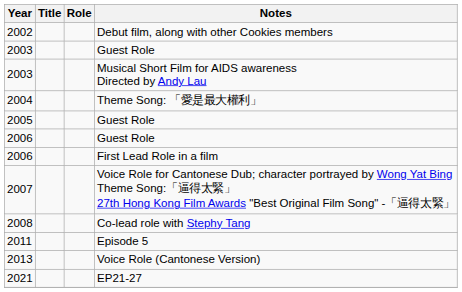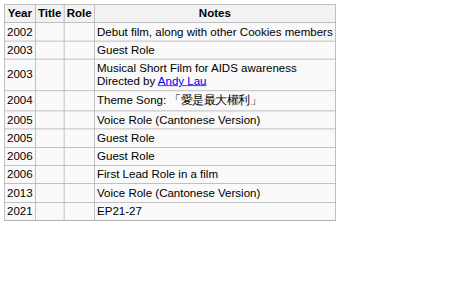 <table class="wikitable sortable">
 <tr>
 <th>Year</th>
 <th>Title</th>
 <th>Role</th>
 <th class = "unsortable">Notes</th>
 </tr>
 <tr>
 <td>2002</td>
 <td></td>
 <td></td>
 <td>Debut film, along with other Cookies members</td>
 </tr>
 <tr>
 <td>2003</td>
 <td></td>
 <td></td>
 <td>Guest Role</td>
 </tr>
 <tr>
 <td>2003</td>
 <td></td>
 <td></td>
 <td>Musical Short Film for AIDS awareness<br>Directed by <a href='#'>Andy Lau</a><br></td>
 </tr>
 <tr>
 <td>2004</td>
 <td></td>
 <td></td>
 <td>Theme Song: 「愛是最大權利」</td>
 </tr>
 <tr>
 <td>2005</td>
 <td></td>
 <td></td>
+<td>Voice Role (Cantonese Version)</td>
+</tr>
+<tr>
+<td>2005</td>
+<td></td>
+<td></td>
 <td>Guest Role</td>
 </tr>
 <tr>
 <td>2006</td>
 <td></td>
 <td></td>
 <td>Guest Role</td>
 </tr>
 <tr>
 <td>2006</td>
 <td></td>
 <td></td>
 <td>First Lead Role in a film</td>
-</tr>
-<tr>
-<td>2007</td>
-<td></td>
-<td></td>
-<td>Voice Role for Cantonese Dub; character portrayed by <a href='#'>Wong Yat Bing</a><br>Theme Song:「逼得太緊」 <br><a href='#'>27th Hong Kong Film Awards</a> "Best Original Film Song" -「逼得太緊」</td>
-</tr>
-<tr>
-<td>2008</td>
-<td></td>
-<td></td>
-<td>Co-lead role with <a href='#'>Stephy Tang</a></td>
-</tr>
-<tr>
-<td>2011</td>
-<td></td>
-<td></td>
-<td>Episode 5</td>
 </tr>
 <tr>
 <td>2013</td>
 <td></td>
 <td></td>
 <td>Voice Role (Cantonese Version)</td>
 </tr>
 <tr>
 <td>2021</td>
 <td></td>
 <td></td>
 <td>EP21-27</td>
 </tr>
 <tr>
 </tr>
 </table>
